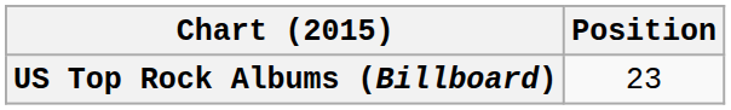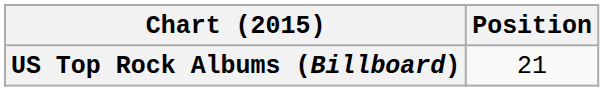 <table class="wikitable plainrowheaders" style="text-align:center">
 <tr>
 <th>Chart (2015)</th>
 <th>Position</th>
 </tr>
 <tr>
 <th scope="row">US Top Rock Albums (<em>Billboard</em>)</th>
-<td>23</td>
+<td>21</td>
 </tr>
 </table>
